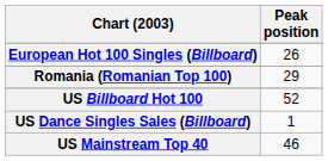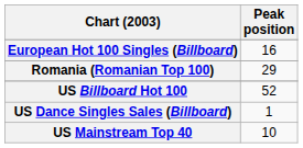 <table class="wikitable sortable plainrowheaders" style="text-align:center">
 <tr>
 <th>Chart (2003)</th>
 <th>Peak<br>position</th>
 </tr>
 <tr>
 </tr>
 <tr>
 </tr>
 <tr>
 </tr>
 <tr>
 </tr>
 <tr>
 </tr>
 <tr>
 <th scope="row"><a href='#'>European Hot 100 Singles</a> (<em><a href='#'>Billboard</a></em>)</th>
-<td>26</td>
+<td>16</td>
 </tr>
 <tr>
 </tr>
 <tr>
 </tr>
 <tr>
 </tr>
 <tr>
 </tr>
 <tr>
 </tr>
 <tr>
 </tr>
 <tr>
 </tr>
 <tr>
 </tr>
 <tr>
 <th scope="row">Romania (<a href='#'>Romanian Top 100</a>)</th>
 <td>29</td>
 </tr>
 <tr>
 </tr>
 <tr>
 </tr>
 <tr>
 </tr>
 <tr>
 </tr>
 <tr>
 <th scope="row">US <a href='#'><em>Billboard</em> Hot 100</a></th>
 <td>52</td>
 </tr>
 <tr>
 <th scope="row">US <a href='#'>Dance Singles Sales</a> (<em><a href='#'>Billboard</a></em>)<br></th>
 <td>1</td>
 </tr>
 <tr>
 <th scope="row">US <a href='#'>Mainstream Top 40</a></th>
-<td>46</td>
+<td>10</td>
 </tr>
 </table>
